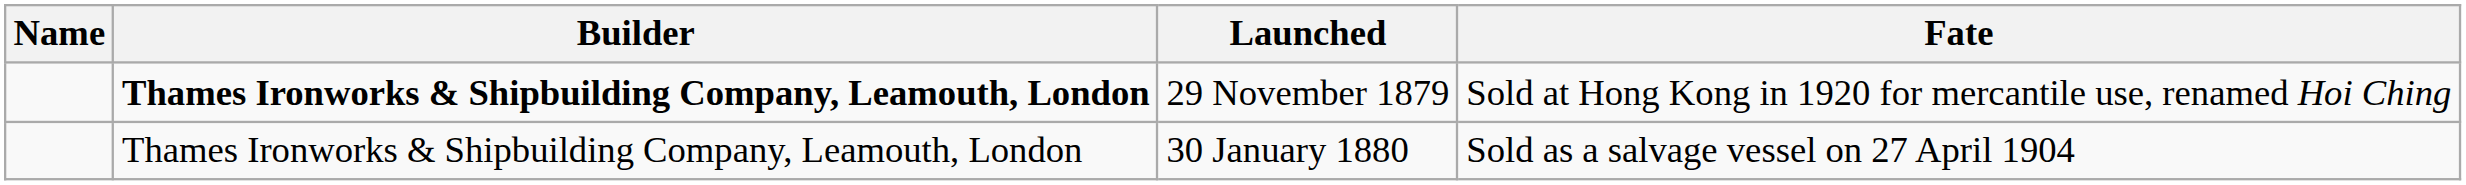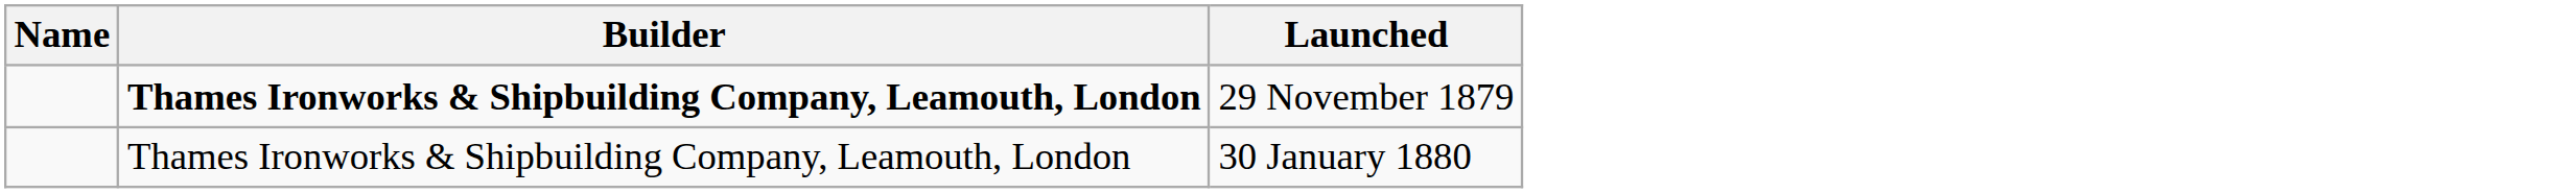 <table class="wikitable" style="text-align:left">
 <tr>
 <th>Name</th>
 <th>Builder</th>
 <th>Launched</th>
-<th>Fate</th>
 </tr>
 <tr>
 <td></td>
 <td><strong>Thames Ironworks & Shipbuilding Company, Leamouth, London</strong></td>
 <td>29 November 1879</td>
-<td>Sold at Hong Kong in 1920 for mercantile use, renamed <em>Hoi Ching</em></td>
 </tr>
 <tr>
 <td></td>
 <td>Thames Ironworks & Shipbuilding Company, Leamouth, London</td>
 <td>30 January 1880</td>
-<td>Sold as a salvage vessel on 27 April 1904</td>
 </tr>
 </table>
